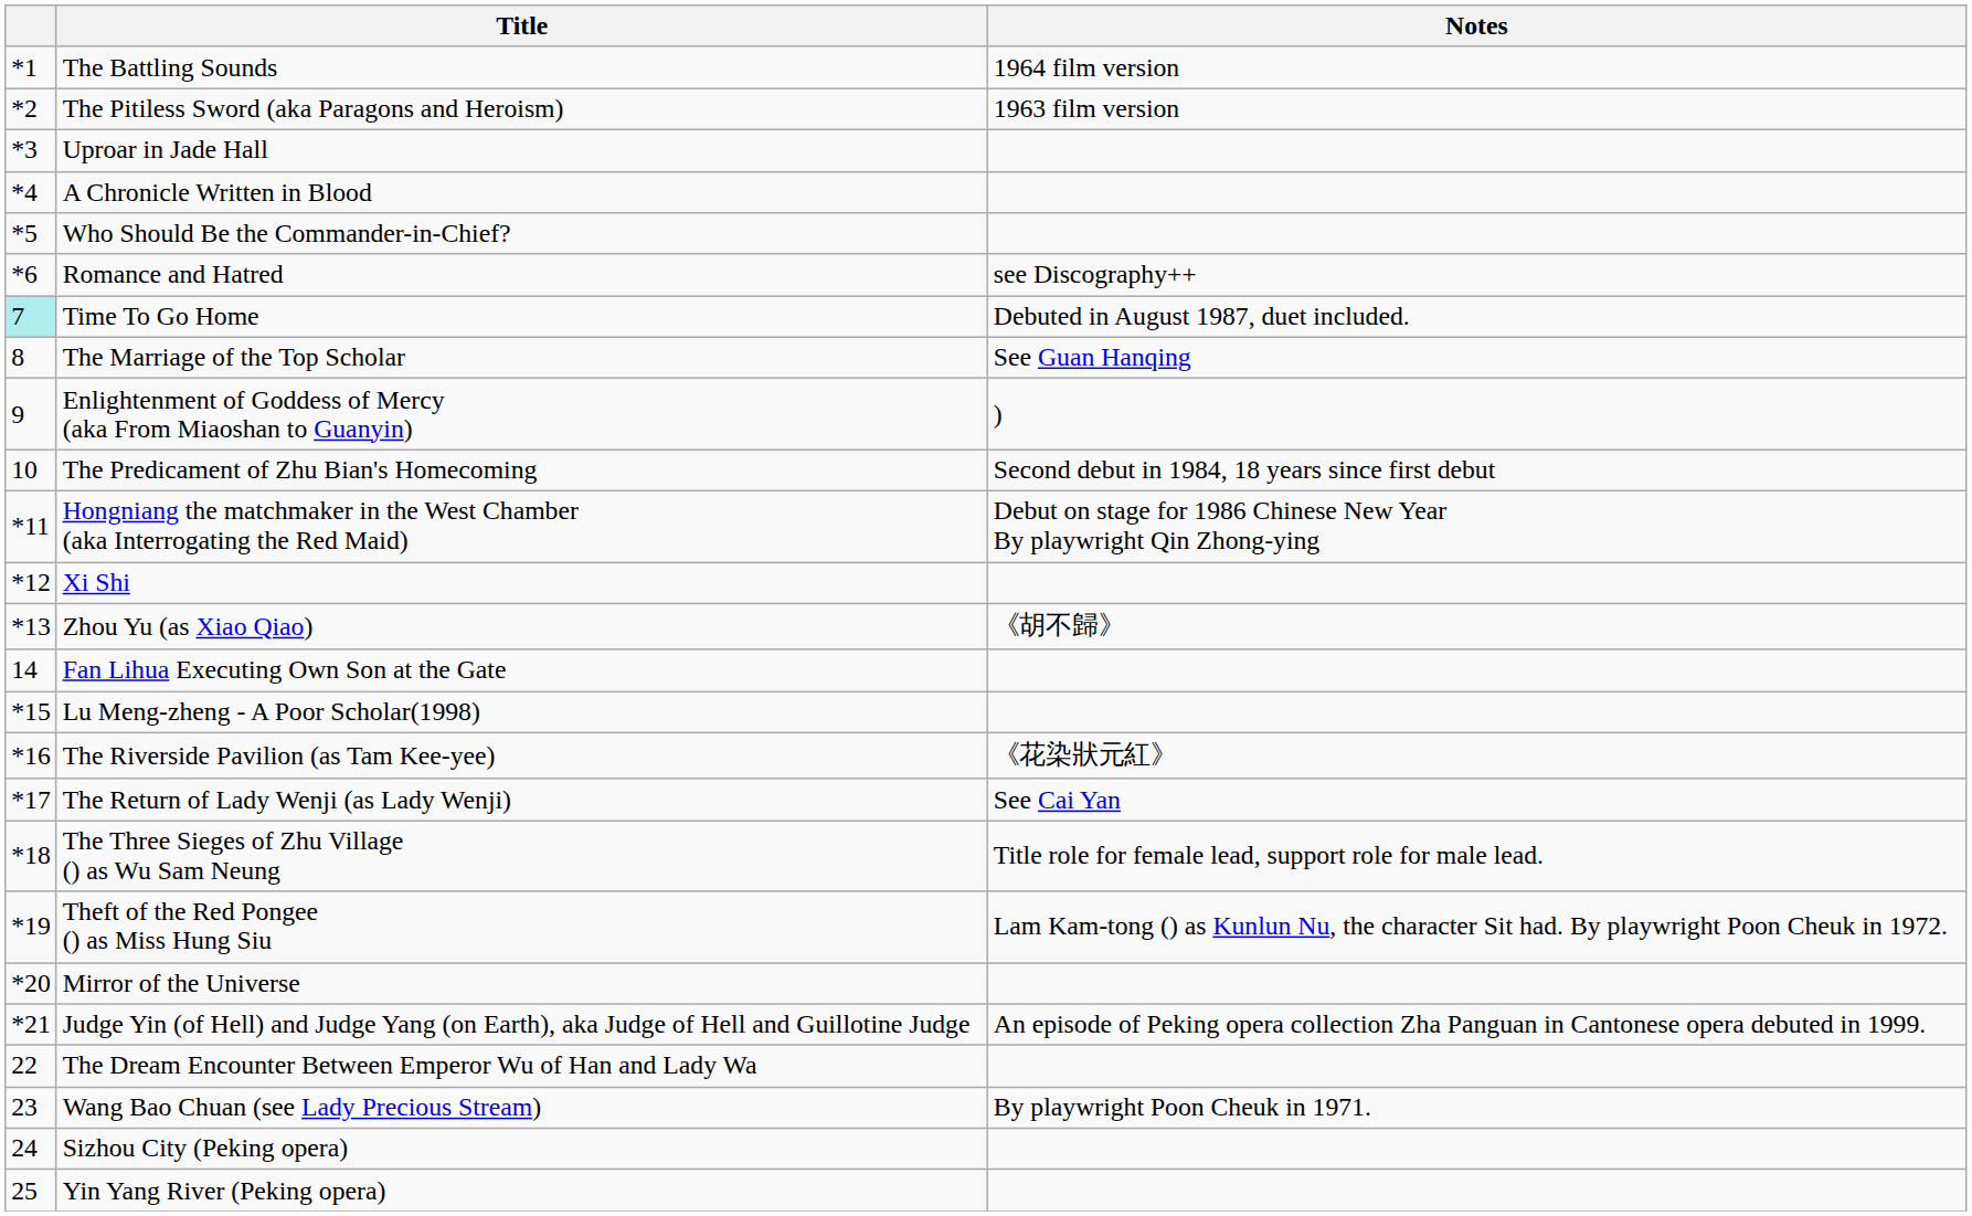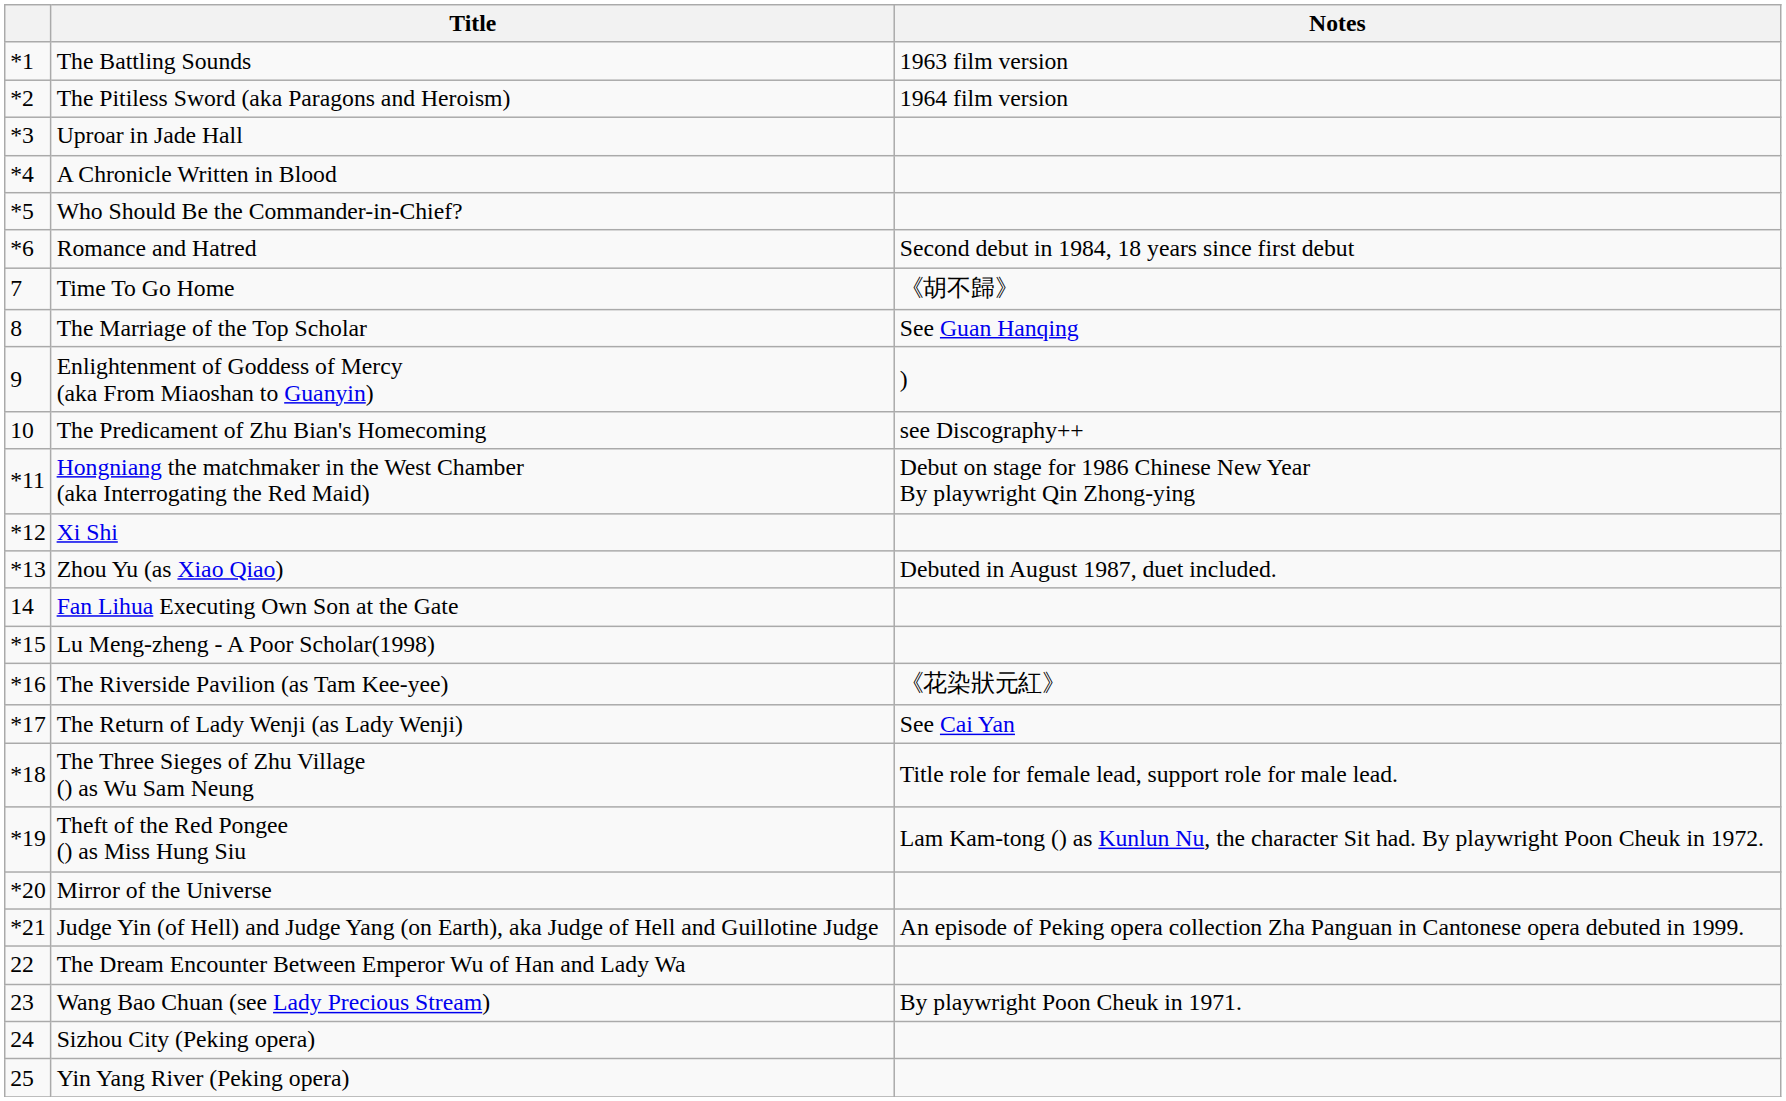 <table class="wikitable" width="95%">
 <tr>
 <th width="15"></th>
 <th>Title</th>
 <th>Notes</th>
 </tr>
 <tr>
 <td>*1</td>
 <td>The Battling Sounds</td>
-<td>1964 film version</td>
+<td>1963 film version</td>
 </tr>
 <tr>
 <td>*2</td>
 <td>The Pitiless Sword (aka Paragons and Heroism)</td>
-<td>1963 film version</td>
+<td>1964 film version</td>
 </tr>
 <tr>
 <td>*3</td>
 <td>Uproar in Jade Hall</td>
 <td></td>
 </tr>
 <tr>
 <td>*4</td>
 <td>A Chronicle Written in Blood</td>
 <td></td>
 </tr>
 <tr>
 <td>*5</td>
 <td>Who Should Be the Commander-in-Chief?</td>
 <td></td>
 </tr>
 <tr>
 <td>*6</td>
 <td>Romance and Hatred</td>
-<td>see Discography++</td>
+<td>Second debut in 1984, 18 years since first debut</td>
 </tr>
 <tr>
-<td style="background: paleturquoise;">7</td>
+<td>7</td>
 <td>Time To Go Home</td>
-<td>Debuted in August 1987, duet included.</td>
+<td>《胡不歸》</td>
 </tr>
 <tr>
 <td>8</td>
 <td>The Marriage of the Top Scholar</td>
 <td>See <a href='#'>Guan Hanqing</a></td>
 </tr>
 <tr>
 <td>9</td>
 <td>Enlightenment of Goddess of Mercy<br>(aka From Miaoshan to <a href='#'>Guanyin</a>)</td>
 <td>)</td>
 </tr>
 <tr>
 <td>10</td>
 <td>The Predicament of Zhu Bian's Homecoming</td>
-<td>Second debut in 1984, 18 years since first debut</td>
+<td>see Discography++</td>
 </tr>
 <tr>
 <td>*11</td>
 <td><a href='#'>Hongniang</a> the matchmaker in the West Chamber<br>(aka Interrogating the Red Maid)</td>
 <td>Debut on stage for 1986 Chinese New Year<br>By playwright Qin Zhong-ying</td>
 </tr>
 <tr>
 <td>*12</td>
 <td><a href='#'>Xi Shi</a></td>
 <td></td>
 </tr>
 <tr>
 <td>*13</td>
 <td>Zhou Yu (as <a href='#'>Xiao Qiao</a>)</td>
-<td>《胡不歸》</td>
+<td>Debuted in August 1987, duet included.</td>
 </tr>
 <tr>
 <td>14</td>
 <td><a href='#'>Fan Lihua</a> Executing Own Son at the Gate</td>
 <td></td>
 </tr>
 <tr>
 <td>*15</td>
 <td>Lu Meng-zheng - A Poor Scholar(1998)</td>
 <td></td>
 </tr>
 <tr>
 <td>*16</td>
 <td>The Riverside Pavilion (as Tam Kee-yee)</td>
 <td>《花染狀元紅》</td>
 </tr>
 <tr>
 <td>*17</td>
 <td>The Return of Lady Wenji (as Lady Wenji)</td>
 <td>See <a href='#'>Cai Yan</a></td>
 </tr>
 <tr>
 <td>*18</td>
 <td>The Three Sieges of Zhu Village<br>() as Wu Sam Neung</td>
 <td>Title role for female lead, support role for male lead.</td>
 </tr>
 <tr>
 <td>*19</td>
 <td>Theft of the Red Pongee<br>() as Miss Hung Siu</td>
 <td>Lam Kam-tong () as <a href='#'>Kunlun Nu</a>, the character Sit had. By playwright Poon Cheuk in 1972.</td>
 </tr>
 <tr>
 <td>*20</td>
 <td>Mirror of the Universe</td>
 <td></td>
 </tr>
 <tr>
 <td>*21</td>
 <td>Judge Yin (of Hell) and Judge Yang (on Earth), aka Judge of Hell and Guillotine Judge</td>
 <td>An episode of Peking opera collection Zha Panguan in Cantonese opera debuted in 1999.</td>
 </tr>
 <tr>
 <td>22</td>
 <td>The Dream Encounter Between Emperor Wu of Han and Lady Wa</td>
 <td></td>
 </tr>
 <tr>
 <td>23</td>
 <td>Wang Bao Chuan (see <a href='#'>Lady Precious Stream</a>)</td>
 <td>By playwright Poon Cheuk in 1971.</td>
 </tr>
 <tr>
 <td>24</td>
 <td>Sizhou City (Peking opera)</td>
 <td></td>
 </tr>
 <tr>
 <td>25</td>
 <td>Yin Yang River (Peking opera)</td>
 <td></td>
 </tr>
 </table>
